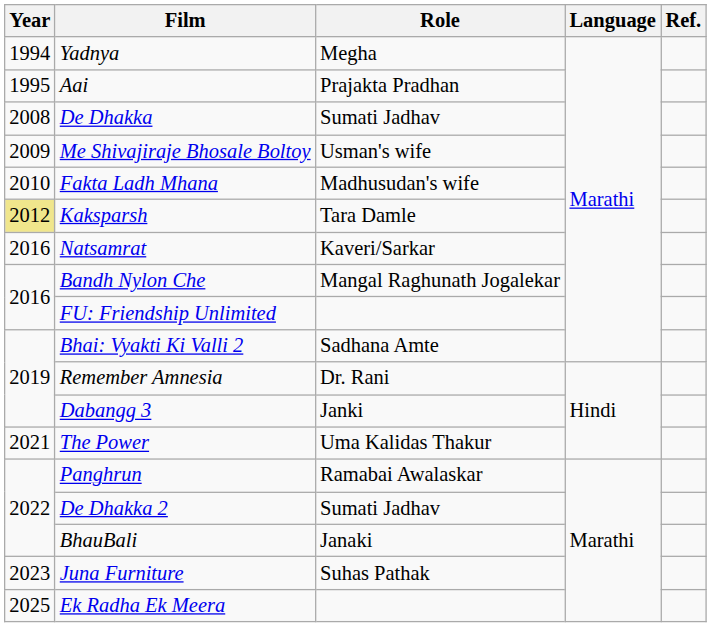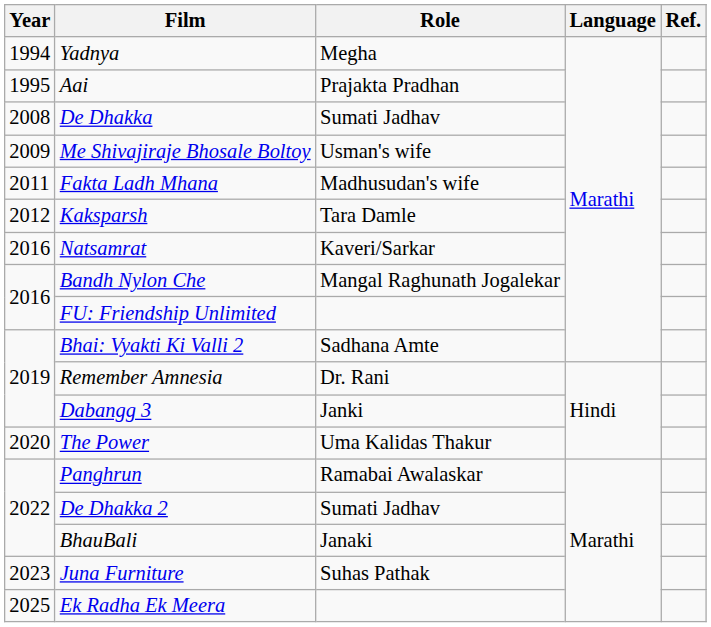 <table class="wikitable">
 <tr>
 <th>Year</th>
 <th>Film</th>
 <th>Role</th>
 <th>Language</th>
 <th>Ref.</th>
 </tr>
 <tr>
 <td>1994</td>
 <td><em>Yadnya</em></td>
 <td>Megha</td>
 <td rowspan="10"><a href='#'>Marathi</a></td>
 <td></td>
 </tr>
 <tr>
 <td>1995</td>
 <td><em>Aai</em></td>
 <td>Prajakta Pradhan</td>
 <td></td>
 </tr>
 <tr>
 <td>2008</td>
 <td><em><a href='#'>De Dhakka</a></em></td>
 <td>Sumati Jadhav</td>
 <td></td>
 </tr>
 <tr>
 <td>2009</td>
 <td><em><a href='#'>Me Shivajiraje Bhosale Boltoy</a></em></td>
 <td>Usman's wife</td>
 <td></td>
 </tr>
 <tr>
-<td>2010</td>
+<td>2011</td>
 <td><em><a href='#'>Fakta Ladh Mhana</a></em></td>
 <td>Madhusudan's wife</td>
 <td></td>
 </tr>
 <tr>
-<td style="background: khaki;">2012</td>
+<td>2012</td>
 <td><em><a href='#'>Kaksparsh</a></em></td>
 <td>Tara Damle</td>
 <td></td>
 </tr>
 <tr>
 <td>2016</td>
 <td><em><a href='#'>Natsamrat</a></em></td>
 <td>Kaveri/Sarkar</td>
 <td></td>
 </tr>
 <tr>
 <td rowspan="2">2016</td>
 <td><em><a href='#'>Bandh Nylon Che</a></em></td>
 <td>Mangal Raghunath Jogalekar</td>
 <td></td>
 </tr>
 <tr>
 <td><em><a href='#'>FU: Friendship Unlimited</a></em></td>
 <td></td>
 <td></td>
 </tr>
 <tr>
 <td rowspan="3">2019</td>
 <td><em><a href='#'>Bhai: Vyakti Ki Valli 2</a></em></td>
 <td>Sadhana Amte</td>
 <td></td>
 </tr>
 <tr>
 <td><em>Remember Amnesia</em></td>
 <td>Dr. Rani</td>
 <td rowspan="3">Hindi</td>
 <td></td>
 </tr>
 <tr>
 <td><em><a href='#'>Dabangg 3</a></em></td>
 <td>Janki</td>
 <td></td>
 </tr>
 <tr>
-<td>2021</td>
+<td>2020</td>
 <td><em><a href='#'>The Power</a></em></td>
 <td>Uma Kalidas Thakur</td>
 <td></td>
 </tr>
 <tr>
 <td rowspan="3">2022</td>
 <td><em><a href='#'>Panghrun</a></em></td>
 <td>Ramabai Awalaskar</td>
 <td rowspan="5">Marathi</td>
 <td></td>
 </tr>
 <tr>
 <td><em><a href='#'>De Dhakka 2</a></em></td>
 <td>Sumati Jadhav</td>
 <td></td>
 </tr>
 <tr>
 <td><em>BhauBali</em></td>
 <td>Janaki</td>
 <td></td>
 </tr>
 <tr>
 <td>2023</td>
 <td><em><a href='#'>Juna Furniture</a></em></td>
 <td>Suhas Pathak</td>
 <td></td>
 </tr>
 <tr>
 <td>2025</td>
 <td><em><a href='#'>Ek Radha Ek Meera</a></em></td>
 <td></td>
 <td></td>
 </tr>
 </table>
